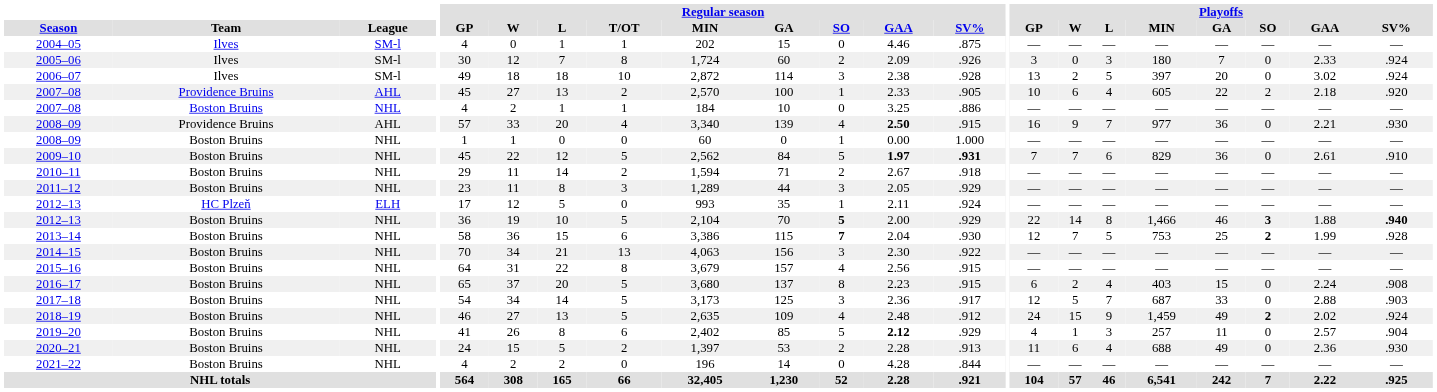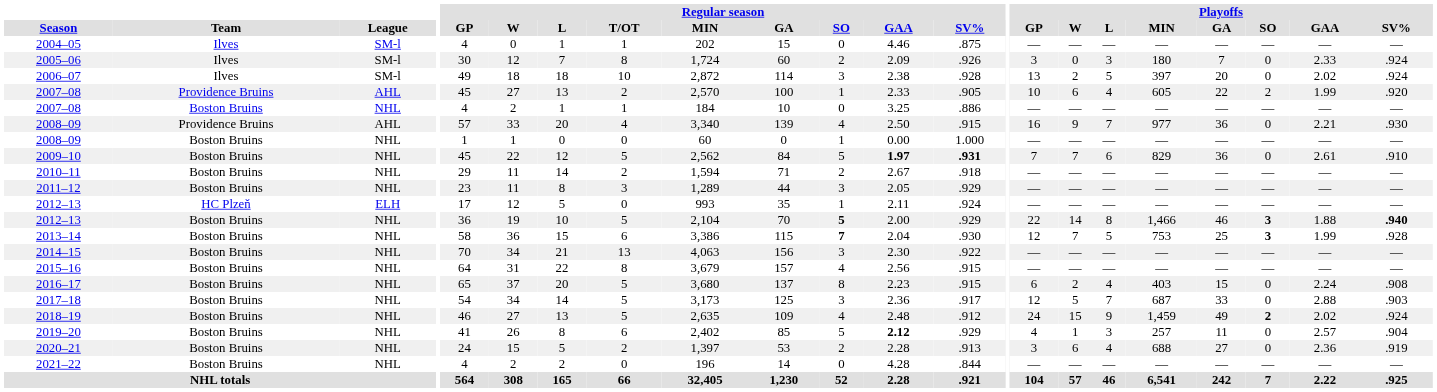 <table border="0" cellpadding="1" cellspacing="0" id="Table3" style="text-align:center; width:90%;">
 <tr bgcolor="#e0e0e0">
 <th colspan="3" bgcolor="#ffffff"></th>
 <th rowspan="100" bgcolor="#ffffff"></th>
 <th colspan="9" bgcolor="#e0e0e0"><a href='#'>Regular season</a></th>
 <th rowspan="100" bgcolor="#ffffff"></th>
 <th colspan="8" bgcolor="#e0e0e0"><a href='#'>Playoffs</a></th>
 </tr>
 <tr bgcolor="#e0e0e0">
 <th><a href='#'>Season</a></th>
 <th>Team</th>
 <th>League</th>
 <th>GP</th>
 <th>W</th>
 <th>L</th>
 <th>T/OT</th>
 <th>MIN</th>
 <th>GA</th>
 <th><a href='#'>SO</a></th>
 <th><a href='#'>GAA</a></th>
 <th><a href='#'>SV%</a></th>
 <th>GP</th>
 <th>W</th>
 <th>L</th>
 <th>MIN</th>
 <th>GA</th>
 <th>SO</th>
 <th>GAA</th>
 <th>SV%</th>
 </tr>
 <tr>
 <td><a href='#'>2004–05</a></td>
 <td><a href='#'>Ilves</a></td>
 <td><a href='#'>SM-l</a></td>
 <td>4</td>
 <td>0</td>
 <td>1</td>
 <td>1</td>
 <td>202</td>
 <td>15</td>
 <td>0</td>
 <td>4.46</td>
 <td>.875</td>
 <td>—</td>
 <td>—</td>
 <td>—</td>
 <td>—</td>
 <td>—</td>
 <td>—</td>
 <td>—</td>
 <td>—</td>
 </tr>
 <tr bgcolor="#f0f0f0">
 <td><a href='#'>2005–06</a></td>
 <td>Ilves</td>
 <td>SM-l</td>
 <td>30</td>
 <td>12</td>
 <td>7</td>
 <td>8</td>
 <td>1,724</td>
 <td>60</td>
 <td>2</td>
 <td>2.09</td>
 <td>.926</td>
 <td>3</td>
 <td>0</td>
 <td>3</td>
 <td>180</td>
 <td>7</td>
 <td>0</td>
 <td>2.33</td>
 <td>.924</td>
 </tr>
 <tr>
 <td><a href='#'>2006–07</a></td>
 <td>Ilves</td>
 <td>SM-l</td>
 <td>49</td>
 <td>18</td>
 <td>18</td>
 <td>10</td>
 <td>2,872</td>
 <td>114</td>
 <td>3</td>
 <td>2.38</td>
 <td>.928</td>
 <td>13</td>
 <td>2</td>
 <td>5</td>
 <td>397</td>
 <td>20</td>
 <td>0</td>
-<td>3.02</td>
+<td>2.02</td>
 <td>.924</td>
 </tr>
 <tr bgcolor="#f0f0f0">
 <td><a href='#'>2007–08</a></td>
 <td><a href='#'>Providence Bruins</a></td>
 <td><a href='#'>AHL</a></td>
 <td>45</td>
 <td>27</td>
 <td>13</td>
 <td>2</td>
 <td>2,570</td>
 <td>100</td>
 <td>1</td>
 <td>2.33</td>
 <td>.905</td>
 <td>10</td>
 <td>6</td>
 <td>4</td>
 <td>605</td>
 <td>22</td>
 <td>2</td>
-<td>2.18</td>
+<td>1.99</td>
 <td>.920</td>
 </tr>
 <tr>
 <td><a href='#'>2007–08</a></td>
 <td><a href='#'>Boston Bruins</a></td>
 <td><a href='#'>NHL</a></td>
 <td>4</td>
 <td>2</td>
 <td>1</td>
 <td>1</td>
 <td>184</td>
 <td>10</td>
 <td>0</td>
 <td>3.25</td>
 <td>.886</td>
 <td>—</td>
 <td>—</td>
 <td>—</td>
 <td>—</td>
 <td>—</td>
 <td>—</td>
 <td>—</td>
 <td>—</td>
 </tr>
 <tr bgcolor="#f0f0f0">
 <td><a href='#'>2008–09</a></td>
 <td>Providence Bruins</td>
 <td>AHL</td>
 <td>57</td>
 <td>33</td>
 <td>20</td>
 <td>4</td>
 <td>3,340</td>
 <td>139</td>
 <td>4</td>
-<td><strong>2.50</strong></td>
+<td>2.50</td>
 <td>.915</td>
 <td>16</td>
 <td>9</td>
 <td>7</td>
 <td>977</td>
 <td>36</td>
 <td>0</td>
 <td>2.21</td>
 <td>.930</td>
 </tr>
 <tr>
 <td><a href='#'>2008–09</a></td>
 <td>Boston Bruins</td>
 <td>NHL</td>
 <td>1</td>
 <td>1</td>
 <td>0</td>
 <td>0</td>
 <td>60</td>
 <td>0</td>
 <td>1</td>
 <td>0.00</td>
 <td>1.000</td>
 <td>—</td>
 <td>—</td>
 <td>—</td>
 <td>—</td>
 <td>—</td>
 <td>—</td>
 <td>—</td>
 <td>—</td>
 </tr>
 <tr bgcolor="#f0f0f0">
 <td><a href='#'>2009–10</a></td>
 <td>Boston Bruins</td>
 <td>NHL</td>
 <td>45</td>
 <td>22</td>
 <td>12</td>
 <td>5</td>
 <td>2,562</td>
 <td>84</td>
 <td>5</td>
 <td><strong>1.97</strong></td>
 <td><strong>.931</strong></td>
 <td>7</td>
 <td>7</td>
 <td>6</td>
 <td>829</td>
 <td>36</td>
 <td>0</td>
 <td>2.61</td>
 <td>.910</td>
 </tr>
 <tr>
 <td><a href='#'>2010–11</a></td>
 <td>Boston Bruins</td>
 <td>NHL</td>
 <td>29</td>
 <td>11</td>
 <td>14</td>
 <td>2</td>
 <td>1,594</td>
 <td>71</td>
 <td>2</td>
 <td>2.67</td>
 <td>.918</td>
 <td>—</td>
 <td>—</td>
 <td>—</td>
 <td>—</td>
 <td>—</td>
 <td>—</td>
 <td>—</td>
 <td>—</td>
 </tr>
 <tr bgcolor="#f0f0f0">
 <td><a href='#'>2011–12</a></td>
 <td>Boston Bruins</td>
 <td>NHL</td>
 <td>23</td>
 <td>11</td>
 <td>8</td>
 <td>3</td>
 <td>1,289</td>
 <td>44</td>
 <td>3</td>
 <td>2.05</td>
 <td>.929</td>
 <td>—</td>
 <td>—</td>
 <td>—</td>
 <td>—</td>
 <td>—</td>
 <td>—</td>
 <td>—</td>
 <td>—</td>
 </tr>
 <tr>
 <td><a href='#'>2012–13</a></td>
 <td><a href='#'>HC Plzeň</a></td>
 <td><a href='#'>ELH</a></td>
 <td>17</td>
 <td>12</td>
 <td>5</td>
 <td>0</td>
 <td>993</td>
 <td>35</td>
 <td>1</td>
 <td>2.11</td>
 <td>.924</td>
 <td>—</td>
 <td>—</td>
 <td>—</td>
 <td>—</td>
 <td>—</td>
 <td>—</td>
 <td>—</td>
 <td>—</td>
 </tr>
 <tr bgcolor="#f0f0f0">
 <td><a href='#'>2012–13</a></td>
 <td>Boston Bruins</td>
 <td>NHL</td>
 <td>36</td>
 <td>19</td>
 <td>10</td>
 <td>5</td>
 <td>2,104</td>
 <td>70</td>
 <td><strong>5</strong></td>
 <td>2.00</td>
 <td>.929</td>
 <td>22</td>
 <td>14</td>
 <td>8</td>
 <td>1,466</td>
 <td>46</td>
 <td><strong>3</strong></td>
 <td>1.88</td>
 <td><strong>.940</strong></td>
 </tr>
 <tr>
 <td><a href='#'>2013–14</a></td>
 <td>Boston Bruins</td>
 <td>NHL</td>
 <td>58</td>
 <td>36</td>
 <td>15</td>
 <td>6</td>
 <td>3,386</td>
 <td>115</td>
 <td><strong>7</strong></td>
 <td>2.04</td>
 <td>.930</td>
 <td>12</td>
 <td>7</td>
 <td>5</td>
 <td>753</td>
 <td>25</td>
-<td><strong>2</strong></td>
+<td><strong>3</strong></td>
 <td>1.99</td>
 <td>.928</td>
 </tr>
 <tr bgcolor="#f0f0f0">
 <td><a href='#'>2014–15</a></td>
 <td>Boston Bruins</td>
 <td>NHL</td>
 <td>70</td>
 <td>34</td>
 <td>21</td>
 <td>13</td>
 <td>4,063</td>
 <td>156</td>
 <td>3</td>
 <td>2.30</td>
 <td>.922</td>
 <td>—</td>
 <td>—</td>
 <td>—</td>
 <td>—</td>
 <td>—</td>
 <td>—</td>
 <td>—</td>
 <td>—</td>
 </tr>
 <tr>
 <td><a href='#'>2015–16</a></td>
 <td>Boston Bruins</td>
 <td>NHL</td>
 <td>64</td>
 <td>31</td>
 <td>22</td>
 <td>8</td>
 <td>3,679</td>
 <td>157</td>
 <td>4</td>
 <td>2.56</td>
 <td>.915</td>
 <td>—</td>
 <td>—</td>
 <td>—</td>
 <td>—</td>
 <td>—</td>
 <td>—</td>
 <td>—</td>
 <td>—</td>
 </tr>
 <tr bgcolor="#f0f0f0">
 <td><a href='#'>2016–17</a></td>
 <td>Boston Bruins</td>
 <td>NHL</td>
 <td>65</td>
 <td>37</td>
 <td>20</td>
 <td>5</td>
 <td>3,680</td>
 <td>137</td>
 <td>8</td>
 <td>2.23</td>
 <td>.915</td>
 <td>6</td>
 <td>2</td>
 <td>4</td>
 <td>403</td>
 <td>15</td>
 <td>0</td>
 <td>2.24</td>
 <td>.908</td>
 </tr>
 <tr>
 <td><a href='#'>2017–18</a></td>
 <td>Boston Bruins</td>
 <td>NHL</td>
 <td>54</td>
 <td>34</td>
 <td>14</td>
 <td>5</td>
 <td>3,173</td>
 <td>125</td>
 <td>3</td>
 <td>2.36</td>
 <td>.917</td>
 <td>12</td>
 <td>5</td>
 <td>7</td>
 <td>687</td>
 <td>33</td>
 <td>0</td>
 <td>2.88</td>
 <td>.903</td>
 </tr>
 <tr bgcolor="#f0f0f0">
 <td><a href='#'>2018–19</a></td>
 <td>Boston Bruins</td>
 <td>NHL</td>
 <td>46</td>
 <td>27</td>
 <td>13</td>
 <td>5</td>
 <td>2,635</td>
 <td>109</td>
 <td>4</td>
 <td>2.48</td>
 <td>.912</td>
 <td>24</td>
 <td>15</td>
 <td>9</td>
 <td>1,459</td>
 <td>49</td>
 <td><strong>2</strong></td>
 <td>2.02</td>
 <td>.924</td>
 </tr>
 <tr>
 <td><a href='#'>2019–20</a></td>
 <td>Boston Bruins</td>
 <td>NHL</td>
 <td>41</td>
 <td>26</td>
 <td>8</td>
 <td>6</td>
 <td>2,402</td>
 <td>85</td>
 <td>5</td>
 <td><strong>2.12</strong></td>
 <td>.929</td>
 <td>4</td>
 <td>1</td>
 <td>3</td>
 <td>257</td>
 <td>11</td>
 <td>0</td>
 <td>2.57</td>
 <td>.904</td>
 </tr>
 <tr bgcolor="#f0f0f0">
 <td><a href='#'>2020–21</a></td>
 <td>Boston Bruins</td>
 <td>NHL</td>
 <td>24</td>
 <td>15</td>
 <td>5</td>
 <td>2</td>
 <td>1,397</td>
 <td>53</td>
 <td>2</td>
 <td>2.28</td>
 <td>.913</td>
-<td>11</td>
+<td>3</td>
 <td>6</td>
 <td>4</td>
 <td>688</td>
-<td>49</td>
+<td>27</td>
 <td>0</td>
 <td>2.36</td>
-<td>.930</td>
+<td>.919</td>
 </tr>
 <tr>
 <td><a href='#'>2021–22</a></td>
 <td>Boston Bruins</td>
 <td>NHL</td>
 <td>4</td>
 <td>2</td>
 <td>2</td>
 <td>0</td>
 <td>196</td>
 <td>14</td>
 <td>0</td>
 <td>4.28</td>
 <td>.844</td>
 <td>—</td>
 <td>—</td>
 <td>—</td>
 <td>—</td>
 <td>—</td>
 <td>—</td>
 <td>—</td>
 <td>—</td>
 </tr>
 <tr bgcolor="#e0e0e0">
 <th colspan="3">NHL totals</th>
 <th>564</th>
 <th>308</th>
 <th>165</th>
 <th>66</th>
 <th>32,405</th>
 <th>1,230</th>
 <th>52</th>
 <th>2.28</th>
 <th>.921</th>
 <th>104</th>
 <th>57</th>
 <th>46</th>
 <th>6,541</th>
 <th>242</th>
 <th>7</th>
 <th>2.22</th>
 <th>.925</th>
 </tr>
 </table>
